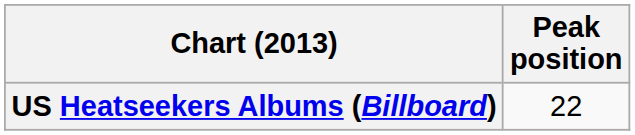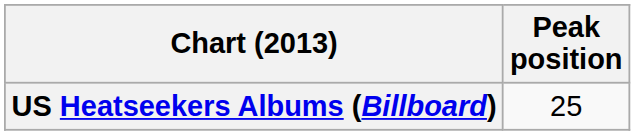 <table class="wikitable sortable plainrowheaders" style="text-align:center">
 <tr>
 <th scope="col">Chart (2013)</th>
 <th scope="col">Peak<br>position</th>
 </tr>
 <tr>
 <th scope="row">US <a href='#'>Heatseekers Albums</a> (<em><a href='#'>Billboard</a></em>)</th>
-<td>22</td>
+<td>25</td>
 </tr>
 </table>
